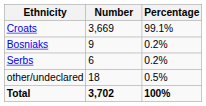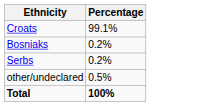 <table class="wikitable">
 <tr>
 <th width="100px">Ethnicity</th>
-<th width="80px">Number</th>
 <th width="80px">Percentage</th>
 </tr>
 <tr>
 <td><a href='#'>Croats</a></td>
-<td>3,669</td>
 <td>99.1%</td>
 </tr>
 <tr>
 <td><a href='#'>Bosniaks</a></td>
-<td>9</td>
 <td>0.2%</td>
 </tr>
 <tr>
 <td><a href='#'>Serbs</a></td>
-<td>6</td>
 <td>0.2%</td>
 </tr>
 <tr>
 <td>other/undeclared</td>
-<td>18</td>
 <td>0.5%</td>
 </tr>
 <tr>
 <td><strong>Total</strong></td>
-<td><strong>3,702</strong></td>
 <td><strong>100%</strong></td>
 </tr>
 </table>
